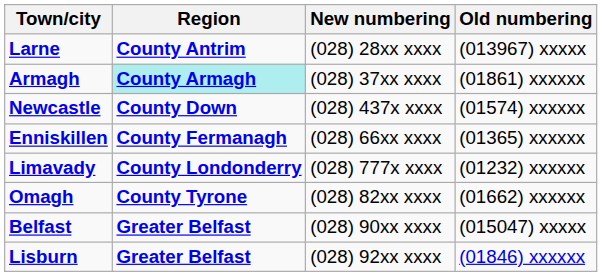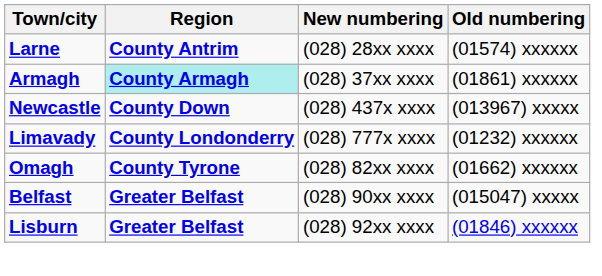 <table class="wikitable" style="margin-left: 1.5em;">
 <tr>
 <th scope="col">Town/city</th>
 <th scope="col">Region</th>
 <th scope="col">New numbering</th>
 <th scope="col">Old numbering</th>
 </tr>
 <tr>
 <td><strong><a href='#'>Larne</a></strong></td>
 <td><strong><a href='#'>County Antrim</a></strong></td>
 <td>(028) 28xx xxxx</td>
-<td>(013967) xxxxx</td>
+<td>(01574) xxxxxx</td>
 </tr>
 <tr>
 <td><strong><a href='#'>Armagh</a></strong></td>
 <td style="background: paleturquoise;"><strong><a href='#'>County Armagh</a></strong></td>
 <td>(028) 37xx xxxx</td>
 <td>(01861) xxxxxx</td>
 </tr>
 <tr>
 <td><strong><a href='#'>Newcastle</a></strong></td>
 <td><strong><a href='#'>County Down</a></strong></td>
 <td>(028) 437x xxxx</td>
-<td>(01574) xxxxxx</td>
-</tr>
-<tr>
-<td><strong><a href='#'>Enniskillen</a></strong></td>
-<td><strong><a href='#'>County Fermanagh</a></strong></td>
-<td>(028) 66xx xxxx</td>
-<td>(01365) xxxxxx</td>
+<td>(013967) xxxxx</td>
 </tr>
 <tr>
 <td><strong><a href='#'>Limavady</a></strong></td>
 <td><strong><a href='#'>County Londonderry</a></strong></td>
 <td>(028) 777x xxxx</td>
 <td>(01232) xxxxxx</td>
 </tr>
 <tr>
 <td><strong><a href='#'>Omagh</a></strong></td>
 <td><strong><a href='#'>County Tyrone</a></strong></td>
 <td>(028) 82xx xxxx</td>
 <td>(01662) xxxxxx</td>
 </tr>
 <tr>
 <td><strong><a href='#'>Belfast</a></strong></td>
 <td><strong><a href='#'>Greater Belfast</a></strong></td>
 <td>(028) 90xx xxxx</td>
 <td>(015047) xxxxx</td>
 </tr>
 <tr>
 <td><strong><a href='#'>Lisburn</a></strong></td>
 <td><strong><a href='#'>Greater Belfast</a></strong></td>
 <td>(028) 92xx xxxx</td>
 <td><a href='#'>(01846) xxxxxx</a></td>
 </tr>
 </table>
